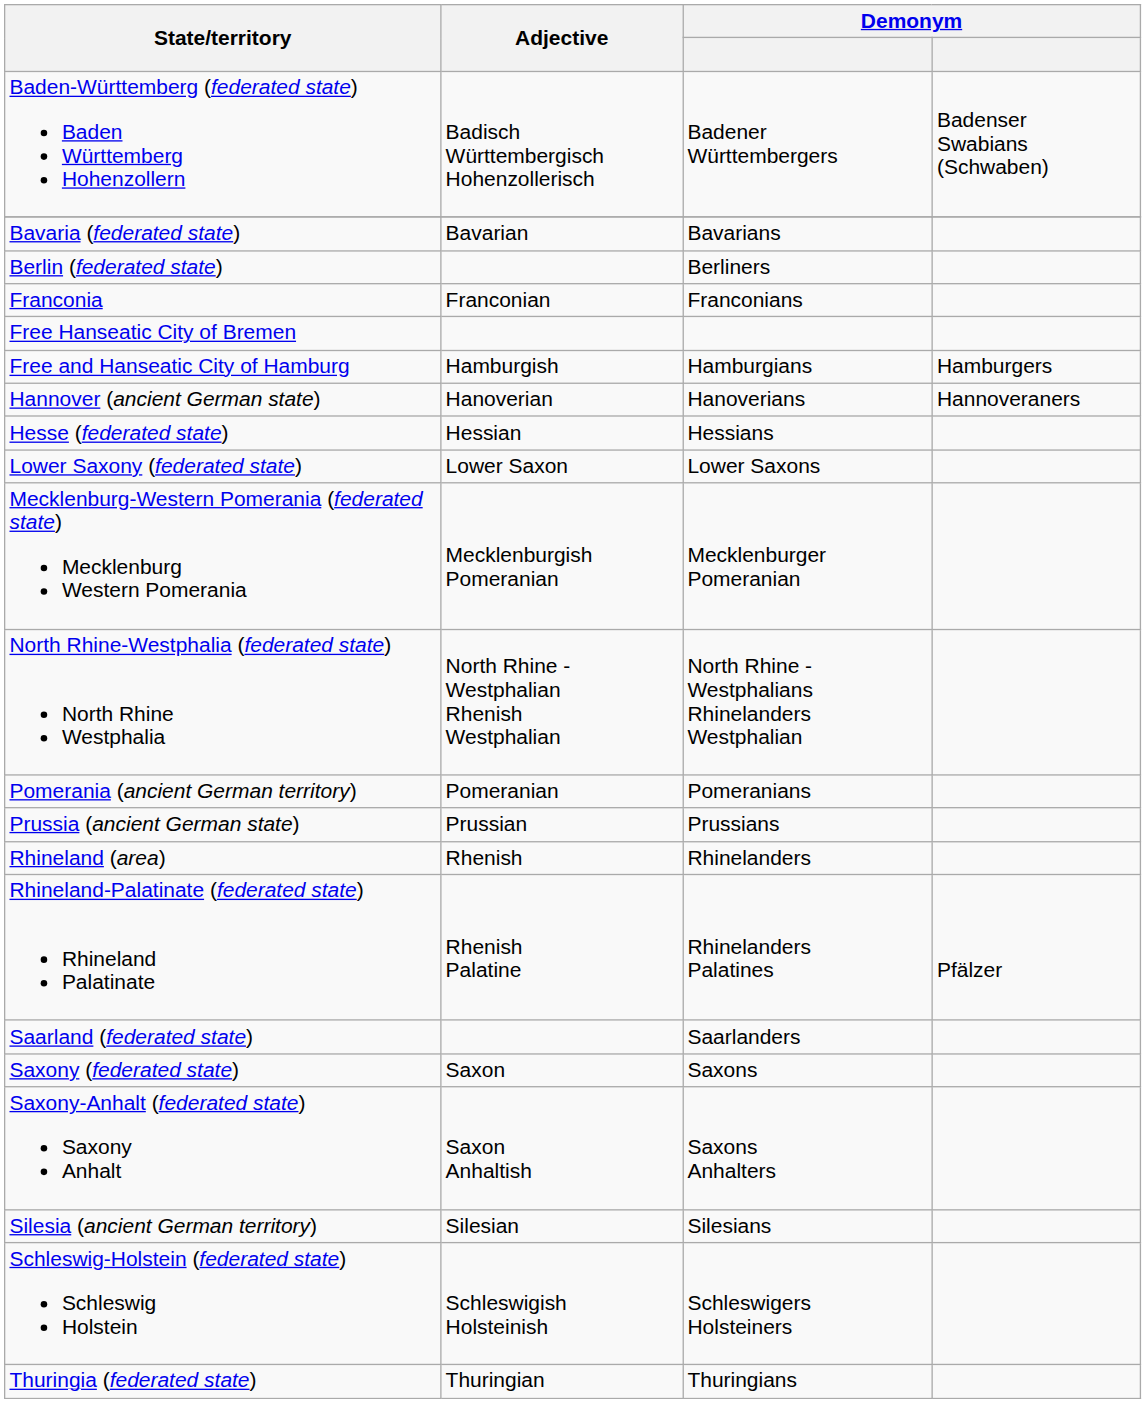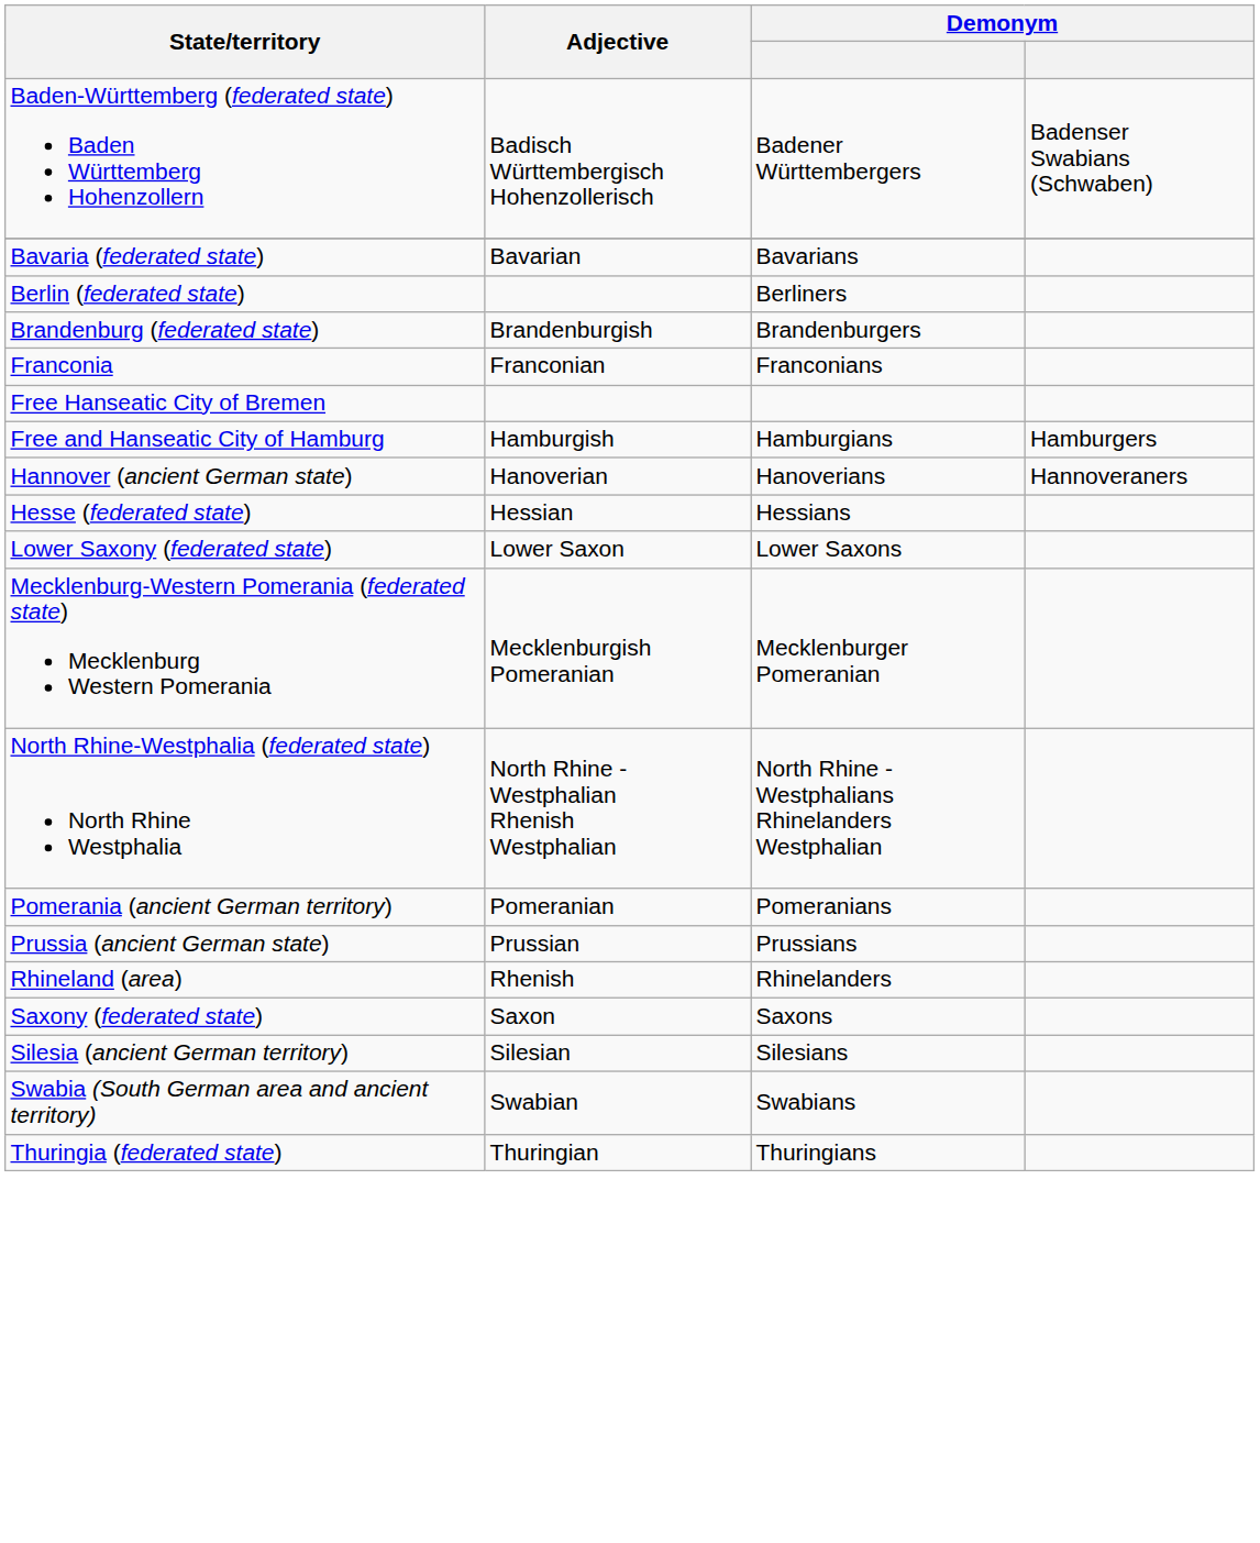 <table class="wikitable">
 <tr>
 <th rowspan="2">State/territory</th>
 <th rowspan="2">Adjective</th>
 <th colspan="2"><a href='#'>Demonym</a></th>
 </tr>
 <tr>
 <th> </th>
 <th></th>
 </tr>
 <tr>
 <td><a href='#'>Baden-Württemberg</a> (<em><a href='#'>federated state</a></em>)<br><ul><li><a href='#'>Baden</a></li><li><a href='#'>Württemberg</a></li><li><a href='#'>Hohenzollern</a></li></ul></td>
 <td><br>Badisch<br>Württembergisch<br>Hohenzollerisch</td>
 <td><br>Badener<br>Württembergers<br> </td>
 <td><br>Badenser<br>Swabians (Schwaben)<br> </td>
 </tr>
 <tr>
 </tr>
 <tr>
 <td><a href='#'>Bavaria</a> (<em><a href='#'>federated state</a></em>)</td>
 <td>Bavarian</td>
 <td>Bavarians</td>
 <td></td>
 </tr>
 <tr>
 <td><a href='#'>Berlin</a> (<em><a href='#'>federated state</a></em>)</td>
 <td></td>
 <td>Berliners</td>
+<td></td>
+</tr>
+<tr>
+<td><a href='#'>Brandenburg</a> (<em><a href='#'>federated state</a></em>)</td>
+<td>Brandenburgish</td>
+<td>Brandenburgers</td>
 <td></td>
 </tr>
 <tr>
 <td><a href='#'>Franconia</a></td>
 <td>Franconian</td>
 <td>Franconians</td>
 <td></td>
 </tr>
 <tr>
 <td><a href='#'>Free Hanseatic City of Bremen</a></td>
 <td></td>
 <td></td>
 <td></td>
 </tr>
 <tr>
 <td><a href='#'>Free and Hanseatic City of Hamburg</a></td>
 <td>Hamburgish</td>
 <td>Hamburgians</td>
 <td>Hamburgers</td>
 </tr>
 <tr>
 <td><a href='#'>Hannover</a> (<em>ancient German state</em>)</td>
 <td>Hanoverian</td>
 <td>Hanoverians</td>
 <td>Hannoveraners</td>
 </tr>
 <tr>
 <td><a href='#'>Hesse</a> (<em><a href='#'>federated state</a></em>)</td>
 <td>Hessian</td>
 <td>Hessians</td>
 <td></td>
 </tr>
 <tr>
 <td><a href='#'>Lower Saxony</a> (<em><a href='#'>federated state</a></em>)</td>
 <td>Lower Saxon</td>
 <td>Lower Saxons</td>
 <td></td>
 </tr>
 <tr>
 <td><a href='#'>Mecklenburg-Western Pomerania</a> (<em><a href='#'>federated state</a></em>)<br><ul><li>Mecklenburg</li><li>Western Pomerania</li></ul></td>
 <td><br>Mecklenburgish<br>Pomeranian</td>
 <td><br>Mecklenburger<br>Pomeranian</td>
 <td></td>
 </tr>
 <tr>
 <td><a href='#'>North Rhine-Westphalia</a> (<em><a href='#'>federated state</a></em>)<br><br><ul><li>North Rhine</li><li>Westphalia</li></ul></td>
 <td>North Rhine - Westphalian<br>Rhenish<br>Westphalian</td>
 <td>North Rhine - Westphalians<br>Rhinelanders<br>Westphalian</td>
 <td></td>
 </tr>
 <tr>
 <td><a href='#'>Pomerania</a> (<em>ancient German territory</em>)</td>
 <td>Pomeranian</td>
 <td>Pomeranians</td>
 <td></td>
 </tr>
 <tr>
 <td><a href='#'>Prussia</a> (<em>ancient German state</em>)</td>
 <td>Prussian</td>
 <td>Prussians</td>
 </tr>
 <tr>
 <td><a href='#'>Rhineland</a> (<em>area</em>)</td>
 <td>Rhenish</td>
 <td>Rhinelanders</td>
 <td></td>
 </tr>
 <tr>
-<td><a href='#'>Rhineland-Palatinate</a> (<em><a href='#'>federated state</a></em>)<br><br><ul><li>Rhineland</li><li>Palatinate</li></ul></td>
-<td><br>Rhenish<br>Palatine</td>
-<td><br>Rhinelanders<br>Palatines</td>
-<td><br><br>Pfälzer</td>
-</tr>
-<tr>
-<td><a href='#'>Saarland</a> (<em><a href='#'>federated state</a></em>)</td>
-<td></td>
-<td>Saarlanders</td>
-<td></td>
-</tr>
-<tr>
 <td><a href='#'>Saxony</a> (<em><a href='#'>federated state</a></em>)</td>
 <td>Saxon</td>
 <td>Saxons</td>
-<td></td>
-</tr>
-<tr>
-<td><a href='#'>Saxony-Anhalt</a> (<em><a href='#'>federated state</a></em>)<br><ul><li>Saxony</li><li>Anhalt</li></ul></td>
-<td><br>Saxon<br>Anhaltish</td>
-<td><br>Saxons<br>Anhalters</td>
 <td></td>
 </tr>
 <tr>
 <td><a href='#'>Silesia</a> (<em>ancient German territory</em>)</td>
 <td>Silesian</td>
 <td>Silesians</td>
 <td></td>
 </tr>
 <tr>
-<td><a href='#'>Schleswig-Holstein</a> (<em><a href='#'>federated state</a></em>)<br><ul><li>Schleswig</li><li>Holstein</li></ul></td>
-<td><br>Schleswigish<br>Holsteinish</td>
-<td><br>Schleswigers<br>Holsteiners</td>
+<td><a href='#'>Swabia</a> <em>(South German area and ancient territory)</em></td>
+<td>Swabian</td>
+<td>Swabians</td>
 <td></td>
 </tr>
 <tr>
 <td><a href='#'>Thuringia</a> (<em><a href='#'>federated state</a></em>)</td>
 <td>Thuringian</td>
 <td>Thuringians</td>
 <td></td>
 </tr>
 </table>
